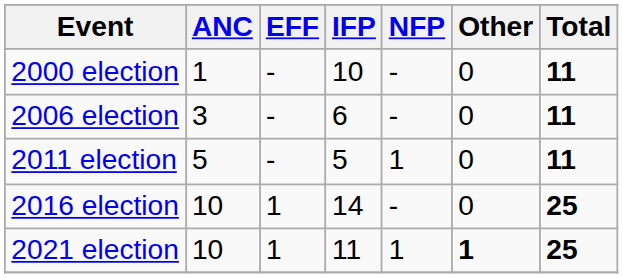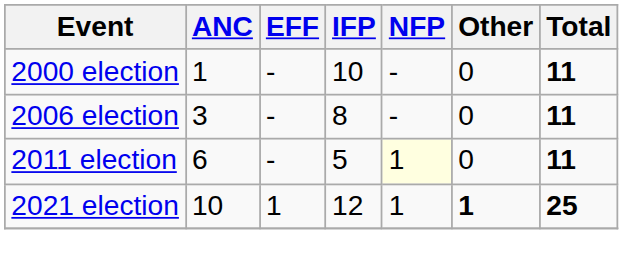 <table class="wikitable">
 <tr>
 <th>Event</th>
 <th><a href='#'>ANC</a></th>
 <th><a href='#'>EFF</a></th>
 <th><a href='#'>IFP</a></th>
 <th><a href='#'>NFP</a></th>
 <th>Other</th>
 <th>Total</th>
 </tr>
 <tr>
 <td><a href='#'>2000 election</a></td>
 <td>1</td>
 <td>-</td>
 <td>10</td>
 <td>-</td>
 <td>0</td>
 <td><strong>11</strong></td>
 </tr>
 <tr>
 <td><a href='#'>2006 election</a></td>
 <td>3</td>
 <td>-</td>
-<td>6</td>
+<td>8</td>
 <td>-</td>
 <td>0</td>
 <td><strong>11</strong></td>
 </tr>
 <tr>
 <td><a href='#'>2011 election</a></td>
-<td>5</td>
+<td>6</td>
 <td>-</td>
 <td>5</td>
-<td>1</td>
+<td style="background: lightyellow;">1</td>
 <td>0</td>
 <td><strong>11</strong></td>
-</tr>
-<tr>
-<td><a href='#'>2016 election</a></td>
-<td>10</td>
-<td>1</td>
-<td>14</td>
-<td>-</td>
-<td>0</td>
-<td><strong>25</strong></td>
 </tr>
 <tr>
 <td><a href='#'>2021 election</a></td>
 <td>10</td>
 <td>1</td>
-<td>11</td>
+<td>12</td>
 <td>1</td>
 <td><strong>1</strong></td>
 <td><strong>25</strong></td>
 </tr>
 <tr>
 </tr>
 </table>
